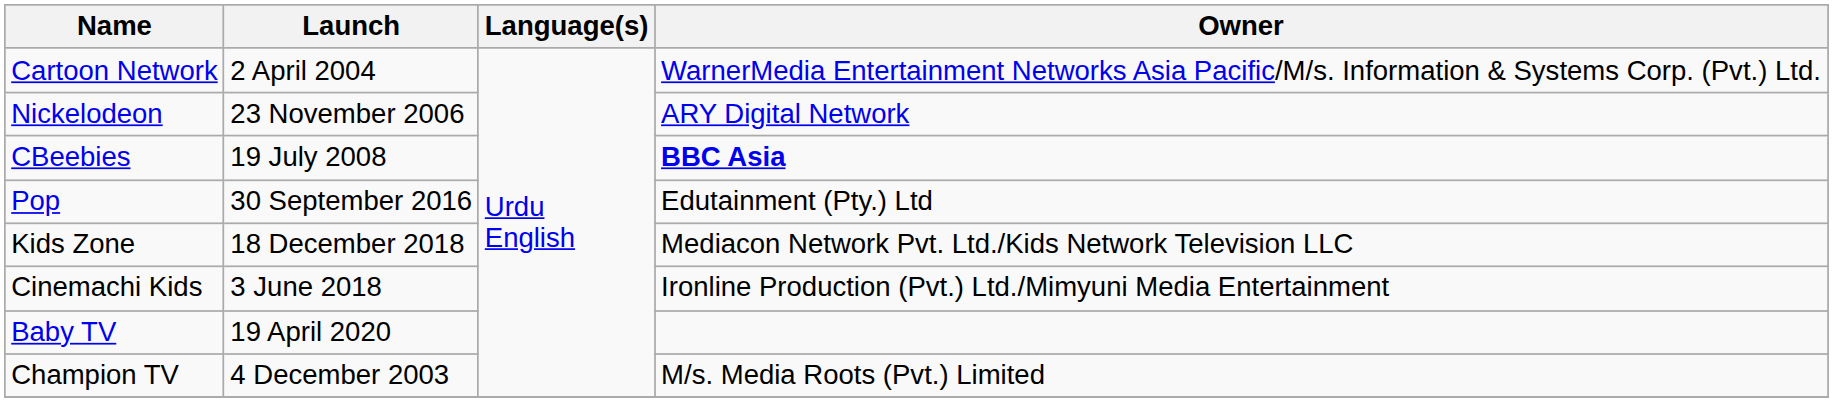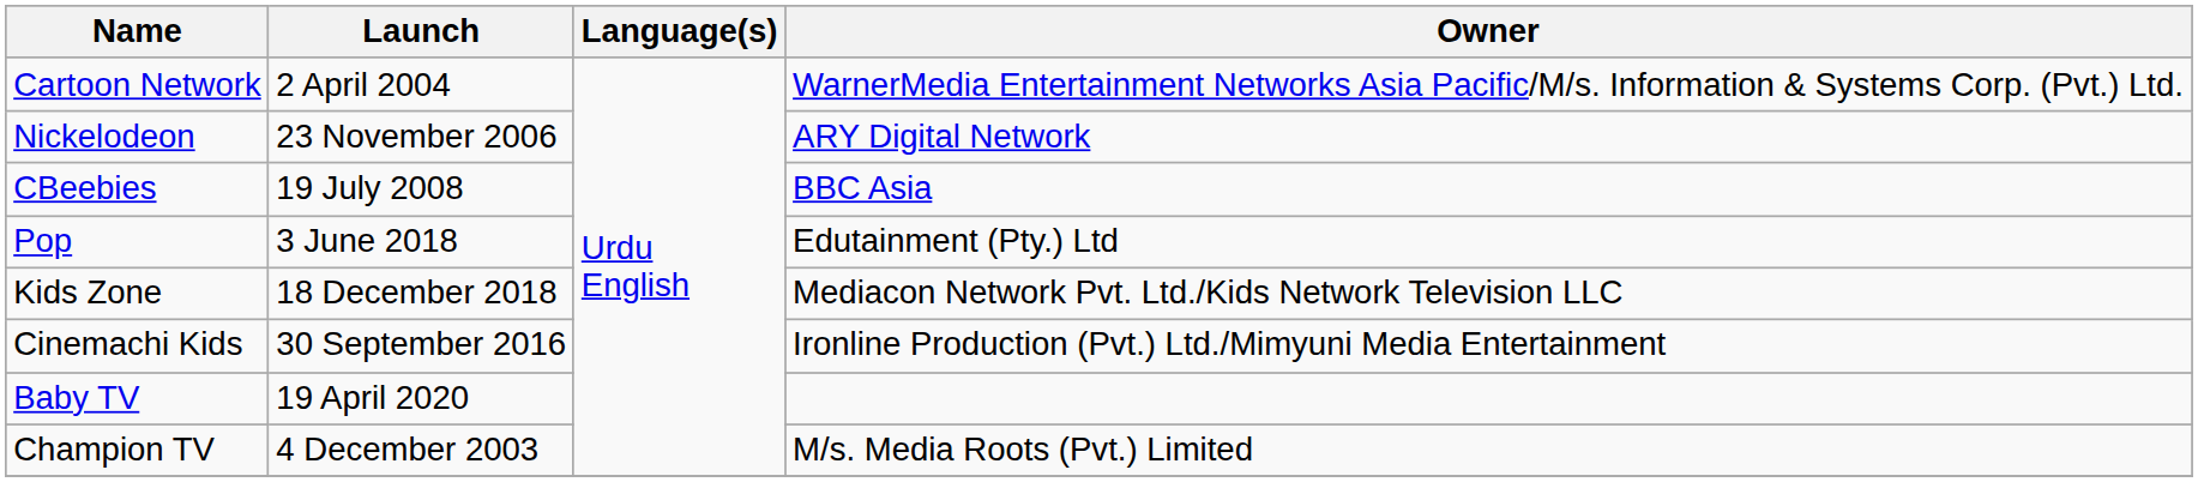 <table class="wikitable">
 <tr>
 <th>Name</th>
 <th>Launch</th>
 <th>Language(s)</th>
 <th>Owner</th>
 </tr>
 <tr>
 <td><a href='#'>Cartoon Network</a></td>
 <td>2 April 2004</td>
 <td rowspan="8"><a href='#'>Urdu</a><br><a href='#'>English</a></td>
 <td><a href='#'>WarnerMedia Entertainment Networks Asia Pacific</a>/M/s. Information & Systems Corp. (Pvt.) Ltd.</td>
 </tr>
 <tr>
 <td><a href='#'>Nickelodeon</a></td>
 <td>23 November 2006</td>
 <td><a href='#'>ARY Digital Network</a></td>
 </tr>
 <tr>
 <td><a href='#'>CBeebies</a></td>
 <td>19 July 2008</td>
-<td><strong><a href='#'>BBC Asia</a></strong></td>
+<td><a href='#'>BBC Asia</a></td>
 </tr>
 <tr>
 <td><a href='#'>Pop</a></td>
-<td>30 September 2016</td>
+<td>3 June 2018</td>
 <td>Edutainment (Pty.) Ltd</td>
 </tr>
 <tr>
 <td>Kids Zone</td>
 <td>18 December 2018</td>
 <td>Mediacon Network Pvt. Ltd./Kids Network Television LLC</td>
 </tr>
 <tr>
 <td>Cinemachi Kids</td>
-<td>3 June 2018</td>
+<td>30 September 2016</td>
 <td>Ironline Production (Pvt.) Ltd./Mimyuni Media Entertainment</td>
 </tr>
 <tr>
 <td><a href='#'>Baby TV</a></td>
 <td>19 April 2020</td>
 <td></td>
 </tr>
 <tr>
 <td>Champion TV</td>
 <td>4 December 2003</td>
 <td>M/s. Media Roots (Pvt.) Limited</td>
 </tr>
 <tr>
 </tr>
 </table>
